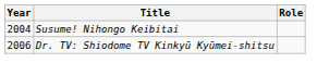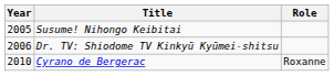 <table class="wikitable">
 <tr>
 <th>Year</th>
 <th>Title</th>
 <th>Role</th>
 </tr>
 <tr>
-<td>2004</td>
+<td>2005</td>
 <td><em>Susume! Nihongo Keibitai</em></td>
 <td></td>
 </tr>
 <tr>
 <td>2006</td>
 <td><em>Dr. TV: Shiodome TV Kinkyū Kyūmei-shitsu</em></td>
 <td></td>
 </tr>
+<tr>
+<td>2010</td>
+<td><em><a href='#'>Cyrano de Bergerac</a></em></td>
+<td>Roxanne</td>
+</tr>
 </table>
